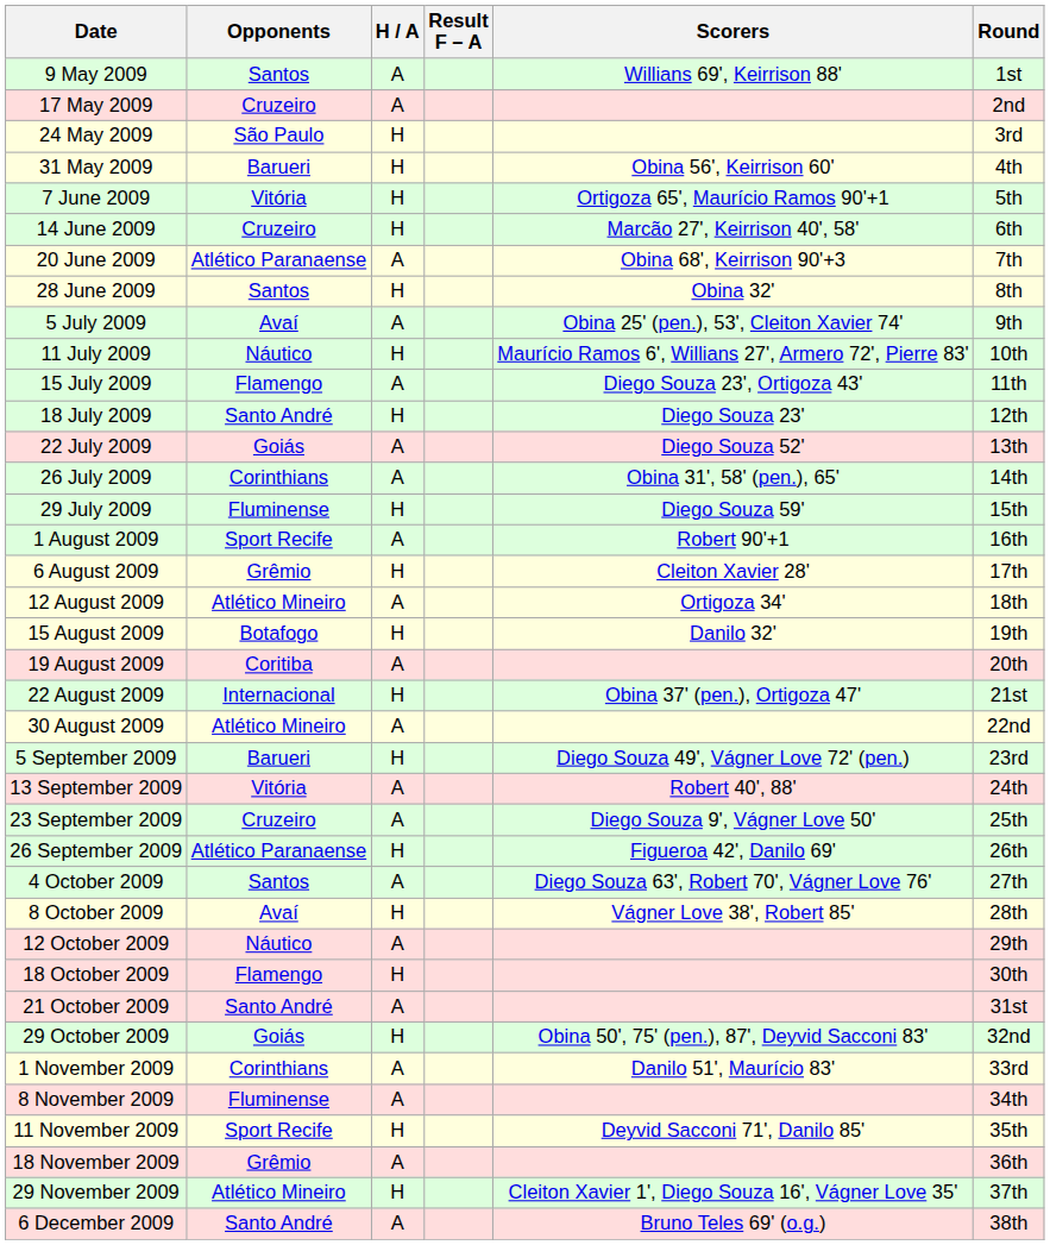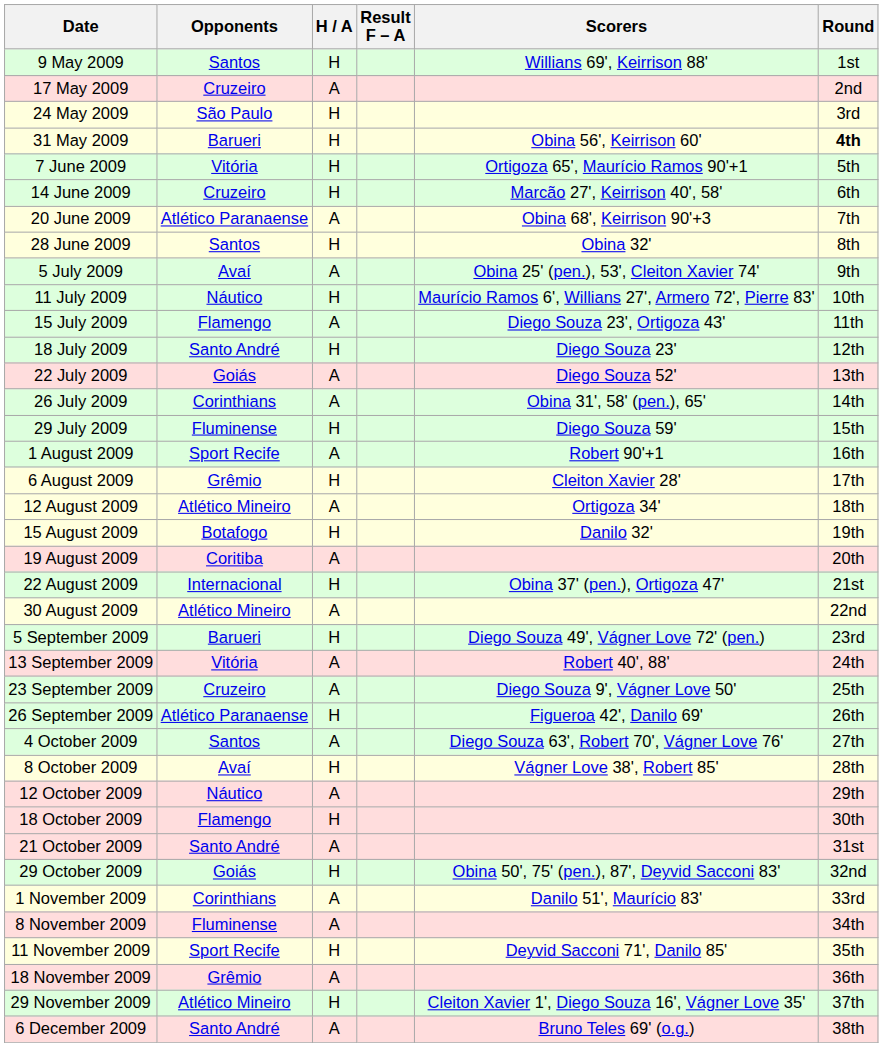 <table class="wikitable" style="text-align:center">
 <tr>
 <th>Date</th>
 <th>Opponents</th>
 <th>H / A</th>
 <th>Result<br>F – A</th>
 <th>Scorers</th>
 <th>Round</th>
 </tr>
 <tr bgcolor="#ddffdd">
 <td>9 May 2009</td>
 <td><a href='#'>Santos</a></td>
-<td>A</td>
+<td>H</td>
 <td></td>
 <td><a href='#'>Willians</a> 69', <a href='#'>Keirrison</a> 88'</td>
 <td>1st</td>
 </tr>
 <tr bgcolor="#ffdddd">
 <td>17 May 2009</td>
 <td><a href='#'>Cruzeiro</a></td>
 <td>A</td>
 <td></td>
 <td></td>
 <td>2nd</td>
 </tr>
 <tr bgcolor="ffffdd">
 <td>24 May 2009</td>
 <td><a href='#'>São Paulo</a></td>
 <td>H</td>
 <td></td>
 <td></td>
 <td>3rd</td>
 </tr>
 <tr bgcolor="#ffffdd">
 <td>31 May 2009</td>
 <td><a href='#'>Barueri</a></td>
 <td>H</td>
 <td></td>
 <td><a href='#'>Obina</a> 56', <a href='#'>Keirrison</a> 60'</td>
-<td>4th</td>
+<td><strong>4th</strong></td>
 </tr>
 <tr bgcolor="#ddffdd">
 <td>7 June 2009</td>
 <td><a href='#'>Vitória</a></td>
 <td>H</td>
 <td></td>
 <td><a href='#'>Ortigoza</a> 65', <a href='#'>Maurício Ramos</a> 90'+1</td>
 <td>5th</td>
 </tr>
 <tr bgcolor="#ddffdd">
 <td>14 June 2009</td>
 <td><a href='#'>Cruzeiro</a></td>
 <td>H</td>
 <td></td>
 <td><a href='#'>Marcão</a> 27', <a href='#'>Keirrison</a> 40', 58'</td>
 <td>6th</td>
 </tr>
 <tr bgcolor="#ffffdd">
 <td>20 June 2009</td>
 <td><a href='#'>Atlético Paranaense</a></td>
 <td>A</td>
 <td></td>
 <td><a href='#'>Obina</a> 68', <a href='#'>Keirrison</a> 90'+3</td>
 <td>7th</td>
 </tr>
 <tr bgcolor="#ffffdd">
 <td>28 June 2009</td>
 <td><a href='#'>Santos</a></td>
 <td>H</td>
 <td></td>
 <td><a href='#'>Obina</a> 32'</td>
 <td>8th</td>
 </tr>
 <tr bgcolor="#ddffdd">
 <td>5 July 2009</td>
 <td><a href='#'>Avaí</a></td>
 <td>A</td>
 <td></td>
 <td><a href='#'>Obina</a> 25' (<a href='#'>pen.</a>), 53', <a href='#'>Cleiton Xavier</a> 74'</td>
 <td>9th</td>
 </tr>
 <tr bgcolor="#ddffdd">
 <td>11 July 2009</td>
 <td><a href='#'>Náutico</a></td>
 <td>H</td>
 <td></td>
 <td><a href='#'>Maurício Ramos</a> 6', <a href='#'>Willians</a> 27', <a href='#'>Armero</a> 72', <a href='#'>Pierre</a> 83'</td>
 <td>10th</td>
 </tr>
 <tr bgcolor="#ddffdd">
 <td>15 July 2009</td>
 <td><a href='#'>Flamengo</a></td>
 <td>A</td>
 <td></td>
 <td><a href='#'>Diego Souza</a> 23', <a href='#'>Ortigoza</a> 43'</td>
 <td>11th</td>
 </tr>
 <tr bgcolor="#ddffdd">
 <td>18 July 2009</td>
 <td><a href='#'>Santo André</a></td>
 <td>H</td>
 <td></td>
 <td><a href='#'>Diego Souza</a> 23'</td>
 <td>12th</td>
 </tr>
 <tr bgcolor="#ffdddd">
 <td>22 July 2009</td>
 <td><a href='#'>Goiás</a></td>
 <td>A</td>
 <td></td>
 <td><a href='#'>Diego Souza</a> 52'</td>
 <td>13th</td>
 </tr>
 <tr bgcolor="#ddffdd">
 <td>26 July 2009</td>
 <td><a href='#'>Corinthians</a></td>
 <td>A</td>
 <td></td>
 <td><a href='#'>Obina</a> 31', 58' (<a href='#'>pen.</a>), 65'</td>
 <td>14th</td>
 </tr>
 <tr bgcolor="#ddffdd">
 <td>29 July 2009</td>
 <td><a href='#'>Fluminense</a></td>
 <td>H</td>
 <td></td>
 <td><a href='#'>Diego Souza</a> 59'</td>
 <td>15th</td>
 </tr>
 <tr bgcolor="#ddffdd">
 <td>1 August 2009</td>
 <td><a href='#'>Sport Recife</a></td>
 <td>A</td>
 <td></td>
 <td><a href='#'>Robert</a> 90'+1</td>
 <td>16th</td>
 </tr>
 <tr bgcolor="#ffffdd">
 <td>6 August 2009</td>
 <td><a href='#'>Grêmio</a></td>
 <td>H</td>
 <td></td>
 <td><a href='#'>Cleiton Xavier</a> 28'</td>
 <td>17th</td>
 </tr>
 <tr bgcolor="#ffffdd">
 <td>12 August 2009</td>
 <td><a href='#'>Atlético Mineiro</a></td>
 <td>A</td>
 <td></td>
 <td><a href='#'>Ortigoza</a> 34'</td>
 <td>18th</td>
 </tr>
 <tr bgcolor="#ffffdd">
 <td>15 August 2009</td>
 <td><a href='#'>Botafogo</a></td>
 <td>H</td>
 <td></td>
 <td><a href='#'>Danilo</a> 32'</td>
 <td>19th</td>
 </tr>
 <tr bgcolor="#ffdddd">
 <td>19 August 2009</td>
 <td><a href='#'>Coritiba</a></td>
 <td>A</td>
 <td></td>
 <td></td>
 <td>20th</td>
 </tr>
 <tr bgcolor="#ddffdd">
 <td>22 August 2009</td>
 <td><a href='#'>Internacional</a></td>
 <td>H</td>
 <td></td>
 <td><a href='#'>Obina</a> 37' (<a href='#'>pen.</a>), <a href='#'>Ortigoza</a> 47'</td>
 <td>21st</td>
 </tr>
 <tr bgcolor="#ffffdd">
 <td>30 August 2009</td>
 <td><a href='#'>Atlético Mineiro</a></td>
 <td>A</td>
 <td></td>
 <td></td>
 <td>22nd</td>
 </tr>
 <tr bgcolor="#ddffdd">
 <td>5 September 2009</td>
 <td><a href='#'>Barueri</a></td>
 <td>H</td>
 <td></td>
 <td><a href='#'>Diego Souza</a> 49', <a href='#'>Vágner Love</a> 72' (<a href='#'>pen.</a>)</td>
 <td>23rd</td>
 </tr>
 <tr bgcolor="#ffdddd">
 <td>13 September 2009</td>
 <td><a href='#'>Vitória</a></td>
 <td>A</td>
 <td></td>
 <td><a href='#'>Robert</a> 40', 88'</td>
 <td>24th</td>
 </tr>
 <tr bgcolor="#ddffdd">
 <td>23 September 2009</td>
 <td><a href='#'>Cruzeiro</a></td>
 <td>A</td>
 <td></td>
 <td><a href='#'>Diego Souza</a> 9', <a href='#'>Vágner Love</a> 50'</td>
 <td>25th</td>
 </tr>
 <tr bgcolor="#ddffdd">
 <td>26 September 2009</td>
 <td><a href='#'>Atlético Paranaense</a></td>
 <td>H</td>
 <td></td>
 <td><a href='#'>Figueroa</a> 42', <a href='#'>Danilo</a> 69'</td>
 <td>26th</td>
 </tr>
 <tr bgcolor="#ddffdd">
 <td>4 October 2009</td>
 <td><a href='#'>Santos</a></td>
 <td>A</td>
 <td></td>
 <td><a href='#'>Diego Souza</a> 63', <a href='#'>Robert</a> 70', <a href='#'>Vágner Love</a> 76'</td>
 <td>27th</td>
 </tr>
 <tr bgcolor="#ffffdd">
 <td>8 October 2009</td>
 <td><a href='#'>Avaí</a></td>
 <td>H</td>
 <td></td>
 <td><a href='#'>Vágner Love</a> 38', <a href='#'>Robert</a> 85'</td>
 <td>28th</td>
 </tr>
 <tr bgcolor="#ffdddd">
 <td>12 October 2009</td>
 <td><a href='#'>Náutico</a></td>
 <td>A</td>
 <td></td>
 <td></td>
 <td>29th</td>
 </tr>
 <tr bgcolor="#ffdddd">
 <td>18 October 2009</td>
 <td><a href='#'>Flamengo</a></td>
 <td>H</td>
 <td></td>
 <td></td>
 <td>30th</td>
 </tr>
 <tr bgcolor="#ffdddd">
 <td>21 October 2009</td>
 <td><a href='#'>Santo André</a></td>
 <td>A</td>
 <td></td>
 <td></td>
 <td>31st</td>
 </tr>
 <tr bgcolor="#ddffdd">
 <td>29 October 2009</td>
 <td><a href='#'>Goiás</a></td>
 <td>H</td>
 <td></td>
 <td><a href='#'>Obina</a> 50', 75' (<a href='#'>pen.</a>), 87', <a href='#'>Deyvid Sacconi</a> 83'</td>
 <td>32nd</td>
 </tr>
 <tr bgcolor="#ffffdd">
 <td>1 November 2009</td>
 <td><a href='#'>Corinthians</a></td>
 <td>A</td>
 <td></td>
 <td><a href='#'>Danilo</a> 51', <a href='#'>Maurício</a> 83'</td>
 <td>33rd</td>
 </tr>
 <tr bgcolor="#ffdddd">
 <td>8 November 2009</td>
 <td><a href='#'>Fluminense</a></td>
 <td>A</td>
 <td></td>
 <td></td>
 <td>34th</td>
 </tr>
 <tr bgcolor="#ffffdd">
 <td>11 November 2009</td>
 <td><a href='#'>Sport Recife</a></td>
 <td>H</td>
 <td></td>
 <td><a href='#'>Deyvid Sacconi</a> 71', <a href='#'>Danilo</a> 85'</td>
 <td>35th</td>
 </tr>
 <tr bgcolor="#ffdddd">
 <td>18 November 2009</td>
 <td><a href='#'>Grêmio</a></td>
 <td>A</td>
 <td></td>
 <td></td>
 <td>36th</td>
 </tr>
 <tr bgcolor="#ddffdd">
 <td>29 November 2009</td>
 <td><a href='#'>Atlético Mineiro</a></td>
 <td>H</td>
 <td></td>
 <td><a href='#'>Cleiton Xavier</a> 1', <a href='#'>Diego Souza</a> 16', <a href='#'>Vágner Love</a> 35'</td>
 <td>37th</td>
 </tr>
 <tr bgcolor="#ffdddd">
 <td>6 December 2009</td>
 <td><a href='#'>Santo André</a></td>
 <td>A</td>
 <td></td>
 <td><a href='#'>Bruno Teles</a> 69' (<a href='#'>o.g.</a>)</td>
 <td>38th</td>
 </tr>
 </table>
